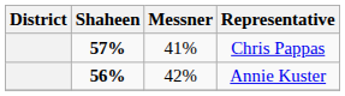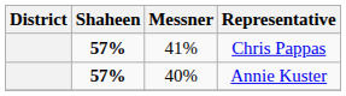 <table class=wikitable>
 <tr>
 <th>District</th>
 <th>Shaheen</th>
 <th>Messner</th>
 <th>Representative</th>
 </tr>
 <tr align=center>
 <th></th>
 <td><strong>57%</strong></td>
 <td>41%</td>
 <td><a href='#'>Chris Pappas</a></td>
 </tr>
 <tr align=center>
 <th></th>
-<td><strong>56%</strong></td>
-<td>42%</td>
+<td><strong>57%</strong></td>
+<td>40%</td>
 <td><a href='#'>Annie Kuster</a></td>
 </tr>
 <tr align=center>
 </tr>
 </table>
